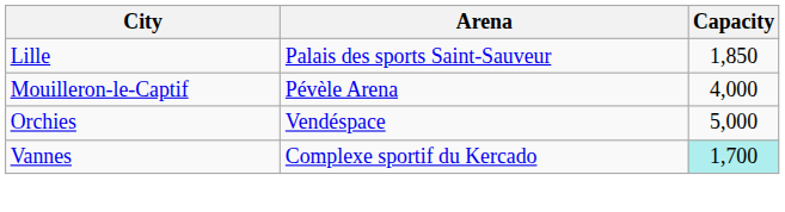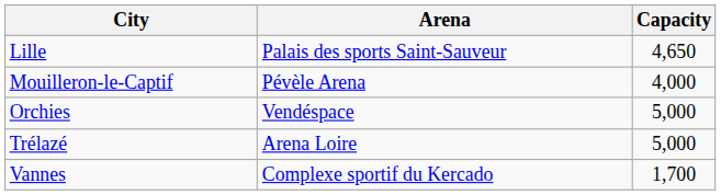 <table class="wikitable">
 <tr>
 <th width=200>City</th>
 <th width=300>Arena</th>
 <th align="right">Capacity</th>
 </tr>
 <tr>
 <td><a href='#'>Lille</a></td>
 <td><a href='#'>Palais des sports Saint-Sauveur</a></td>
-<td style="text-align:center;">1,850</td>
+<td style="text-align:center;">4,650</td>
 </tr>
 <tr>
 <td><a href='#'>Mouilleron-le-Captif</a></td>
 <td><a href='#'>Pévèle Arena</a></td>
 <td style="text-align:center;">4,000</td>
 </tr>
 <tr>
 <td><a href='#'>Orchies</a></td>
 <td><a href='#'>Vendéspace</a></td>
 <td style="text-align:center;">5,000</td>
 </tr>
 <tr>
+<td><a href='#'>Trélazé</a></td>
+<td><a href='#'>Arena Loire</a></td>
+<td style="text-align:center;">5,000</td>
+</tr>
+<tr>
 <td><a href='#'>Vannes</a></td>
 <td><a href='#'>Complexe sportif du Kercado</a></td>
-<td style="background: paleturquoise; text-align:center;">1,700</td>
+<td style="text-align:center;">1,700</td>
 </tr>
 </table>
